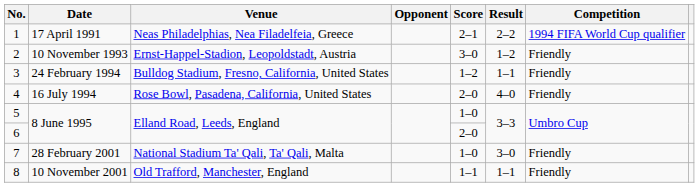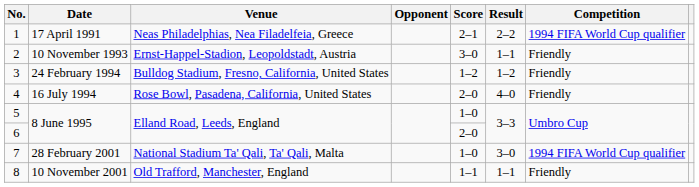 <table class="wikitable sortable">
 <tr>
 <th scope="col">No.</th>
 <th scope="col">Date</th>
 <th scope="col">Venue</th>
 <th scope="col">Opponent</th>
 <th scope="col">Score</th>
 <th scope="col">Result</th>
 <th scope="col">Competition</th>
 <th scope="col" class="unsortable"></th>
 </tr>
 <tr>
 <td align="center">1</td>
 <td>17 April 1991</td>
 <td><a href='#'>Neas Philadelphias</a>, <a href='#'>Nea Filadelfeia</a>, Greece</td>
 <td></td>
 <td align="center">2–1</td>
 <td align="center">2–2</td>
 <td><a href='#'>1994 FIFA World Cup qualifier</a></td>
 <td></td>
 </tr>
 <tr>
 <td align="center">2</td>
 <td>10 November 1993</td>
 <td><a href='#'>Ernst-Happel-Stadion</a>, <a href='#'>Leopoldstadt</a>, Austria</td>
 <td></td>
 <td align="center">3–0</td>
-<td style="text-align:center">1–2</td>
+<td align="center">1–1</td>
 <td>Friendly</td>
 <td></td>
 </tr>
 <tr>
 <td align="center">3</td>
 <td>24 February 1994</td>
 <td><a href='#'>Bulldog Stadium</a>, <a href='#'>Fresno, California</a>, United States</td>
 <td></td>
 <td align="center">1–2</td>
-<td align="center">1–1</td>
+<td style="text-align:center">1–2</td>
 <td>Friendly</td>
 <td></td>
 </tr>
 <tr>
 <td align="center">4</td>
 <td>16 July 1994</td>
 <td><a href='#'>Rose Bowl</a>, <a href='#'>Pasadena, California</a>, United States</td>
 <td></td>
 <td align="center">2–0</td>
 <td align="center">4–0</td>
 <td>Friendly</td>
 <td></td>
 </tr>
 <tr>
 <td align="center">5</td>
 <td rowspan="2">8 June 1995</td>
 <td rowspan="2"><a href='#'>Elland Road</a>, <a href='#'>Leeds</a>, England</td>
 <td rowspan="2"></td>
 <td align="center">1–0</td>
 <td rowspan="2" align="center">3–3</td>
 <td rowspan="2"><a href='#'>Umbro Cup</a></td>
 <td rowspan="2"></td>
 </tr>
 <tr>
 <td align="center">6</td>
 <td align="center">2–0</td>
 </tr>
 <tr>
 <td align="center">7</td>
 <td>28 February 2001</td>
 <td><a href='#'>National Stadium Ta' Qali</a>, <a href='#'>Ta' Qali</a>, Malta</td>
 <td></td>
 <td align="center">1–0</td>
 <td align="center">3–0</td>
-<td>Friendly</td>
+<td><a href='#'>1994 FIFA World Cup qualifier</a></td>
 <td></td>
 </tr>
 <tr>
 <td align="center">8</td>
 <td>10 November 2001</td>
 <td><a href='#'>Old Trafford</a>, <a href='#'>Manchester</a>, England</td>
 <td></td>
 <td align="center">1–1</td>
 <td align="center">1–1</td>
 <td>Friendly</td>
 <td></td>
 </tr>
 </table>
